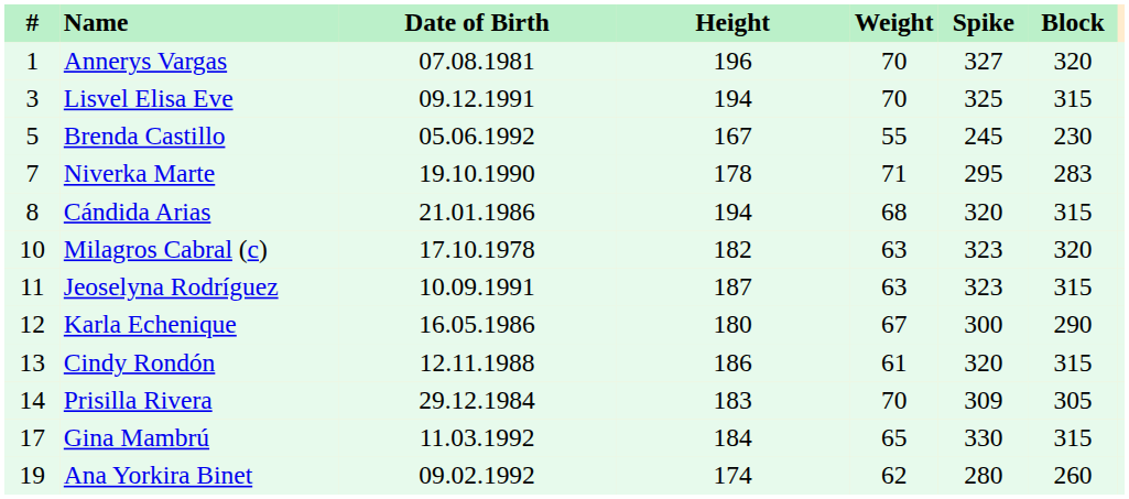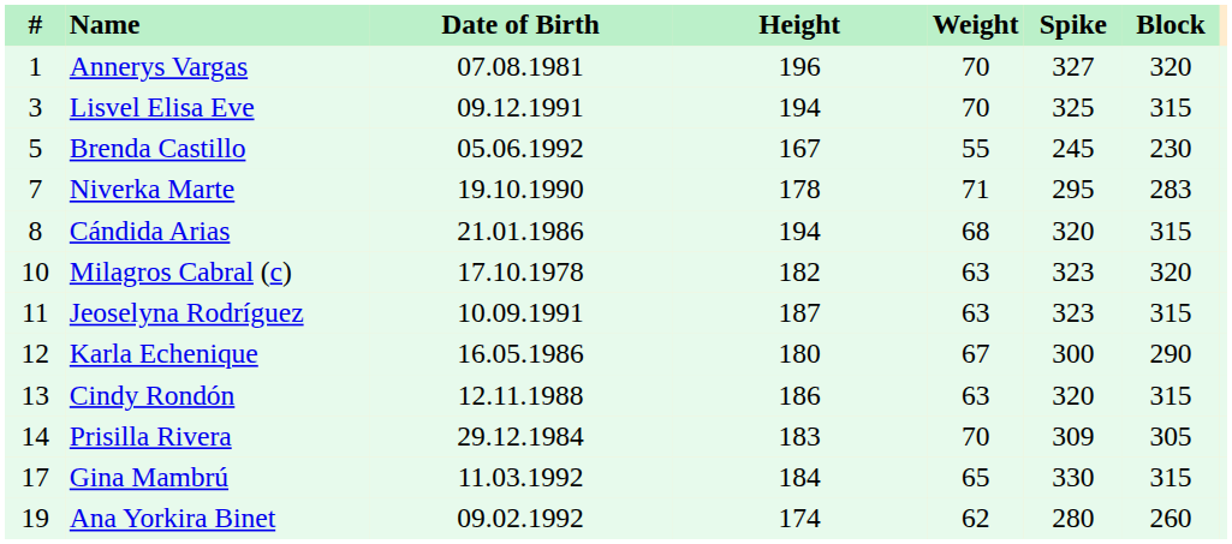 <table border=0 cellpadding=2 cellspacing=0  |- bgcolor=#FFECCE style="text-align:center; font-size:90%;" width=100%>
 <tr bgcolor=#BBF0C9>
 <th width=5%>#</th>
 <th width=25% align=left>Name</th>
 <th width=25%>Date of Birth</th>
 <th width=21%>Height</th>
 <th width=8%>Weight</th>
 <th width=8%>Spike</th>
 <th width=8%>Block</th>
 </tr>
 <tr bgcolor=#E7FAEC>
 <td>1</td>
 <td align=left><a href='#'>Annerys Vargas</a></td>
 <td>07.08.1981</td>
 <td>196</td>
 <td>70</td>
 <td>327</td>
 <td>320</td>
 <td></td>
 </tr>
 <tr bgcolor=#E7FAEC>
 <td>3</td>
 <td align=left><a href='#'>Lisvel Elisa Eve</a></td>
 <td>09.12.1991</td>
 <td>194</td>
 <td>70</td>
 <td>325</td>
 <td>315</td>
 <td></td>
 </tr>
 <tr bgcolor=#E7FAEC>
 <td>5</td>
 <td align=left><a href='#'>Brenda Castillo</a></td>
 <td>05.06.1992</td>
 <td>167</td>
 <td>55</td>
 <td>245</td>
 <td>230</td>
 <td></td>
 </tr>
 <tr bgcolor=#E7FAEC>
 <td>7</td>
 <td align=left><a href='#'>Niverka Marte</a></td>
 <td>19.10.1990</td>
 <td>178</td>
 <td>71</td>
 <td>295</td>
 <td>283</td>
 <td></td>
 </tr>
 <tr bgcolor=#E7FAEC>
 <td>8</td>
 <td align=left><a href='#'>Cándida Arias</a></td>
 <td>21.01.1986</td>
 <td>194</td>
 <td>68</td>
 <td>320</td>
 <td>315</td>
 <td></td>
 </tr>
 <tr bgcolor=#E7FAEC>
 <td>10</td>
 <td align=left><a href='#'>Milagros Cabral</a> (<a href='#'>c</a>)</td>
 <td>17.10.1978</td>
 <td>182</td>
 <td>63</td>
 <td>323</td>
 <td>320</td>
 <td></td>
 </tr>
 <tr bgcolor=#E7FAEC>
 <td>11</td>
 <td align=left><a href='#'>Jeoselyna Rodríguez</a></td>
 <td>10.09.1991</td>
 <td>187</td>
 <td>63</td>
 <td>323</td>
 <td>315</td>
 <td></td>
 </tr>
 <tr bgcolor=#E7FAEC>
 <td>12</td>
 <td align=left><a href='#'>Karla Echenique</a></td>
 <td>16.05.1986</td>
 <td>180</td>
 <td>67</td>
 <td>300</td>
 <td>290</td>
 <td></td>
 </tr>
 <tr bgcolor=#E7FAEC>
 <td>13</td>
 <td align=left><a href='#'>Cindy Rondón</a></td>
 <td>12.11.1988</td>
 <td>186</td>
-<td>61</td>
+<td>63</td>
 <td>320</td>
 <td>315</td>
 <td></td>
 </tr>
 <tr bgcolor=#E7FAEC>
 <td>14</td>
 <td align=left><a href='#'>Prisilla Rivera</a></td>
 <td>29.12.1984</td>
 <td>183</td>
 <td>70</td>
 <td>309</td>
 <td>305</td>
 <td></td>
 </tr>
 <tr bgcolor=#E7FAEC>
 <td>17</td>
 <td align=left><a href='#'>Gina Mambrú</a></td>
 <td>11.03.1992</td>
 <td>184</td>
 <td>65</td>
 <td>330</td>
 <td>315</td>
 <td></td>
 </tr>
 <tr bgcolor=#E7FAEC>
 <td>19</td>
 <td align=left><a href='#'>Ana Yorkira Binet</a></td>
 <td>09.02.1992</td>
 <td>174</td>
 <td>62</td>
 <td>280</td>
 <td>260</td>
 <td></td>
 </tr>
 </table>
